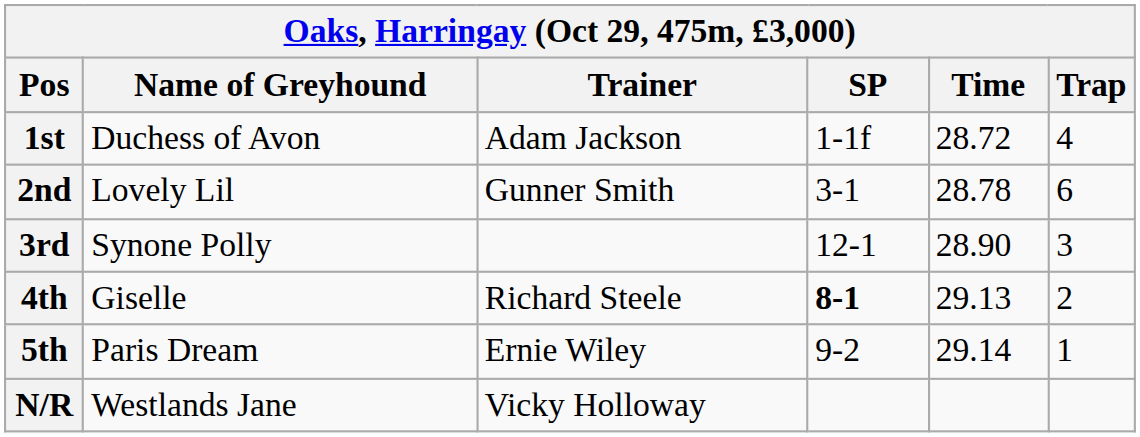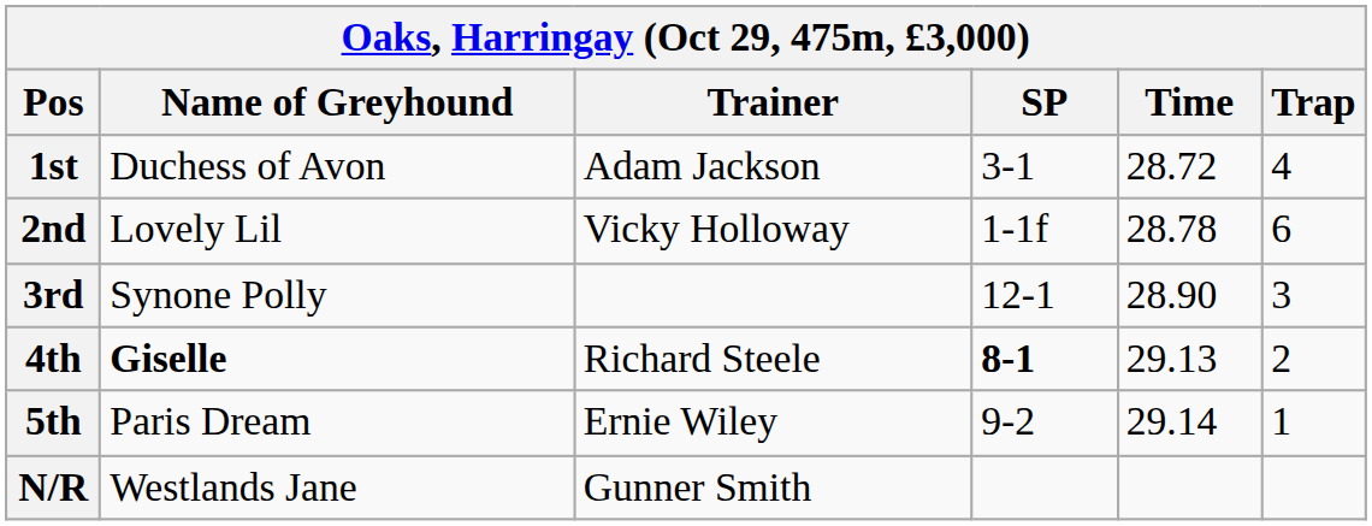 <table class="wikitable">
 <tr>
 <th colspan="6"><a href='#'>Oaks</a>, <a href='#'>Harringay</a> (Oct 29, 475m, £3,000)</th>
 </tr>
 <tr>
 <th width=30>Pos</th>
 <th width=180>Name of Greyhound</th>
 <th width=150>Trainer</th>
 <th width=50>SP</th>
 <th width=50>Time</th>
 <th width=30>Trap</th>
 </tr>
 <tr>
 <th>1st</th>
 <td>Duchess of Avon</td>
 <td>Adam Jackson</td>
-<td>1-1f</td>
+<td>3-1</td>
 <td>28.72</td>
 <td>4</td>
 </tr>
 <tr>
 <th>2nd</th>
 <td>Lovely Lil</td>
-<td>Gunner Smith</td>
-<td>3-1</td>
+<td>Vicky Holloway</td>
+<td>1-1f</td>
 <td>28.78</td>
 <td>6</td>
 </tr>
 <tr>
 <th>3rd</th>
 <td>Synone Polly</td>
 <td></td>
 <td>12-1</td>
 <td>28.90</td>
 <td>3</td>
 </tr>
 <tr>
 <th>4th</th>
-<td>Giselle</td>
+<td><strong>Giselle</strong></td>
 <td>Richard Steele</td>
 <td><strong>8-1</strong></td>
 <td>29.13</td>
 <td>2</td>
 </tr>
 <tr>
 <th>5th</th>
 <td>Paris Dream</td>
 <td>Ernie Wiley</td>
 <td>9-2</td>
 <td>29.14</td>
 <td>1</td>
 </tr>
 <tr>
 <th>N/R</th>
 <td>Westlands Jane</td>
-<td>Vicky Holloway</td>
+<td>Gunner Smith</td>
 <td></td>
 <td></td>
 <td></td>
 </tr>
 </table>
